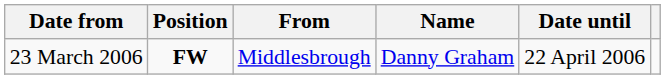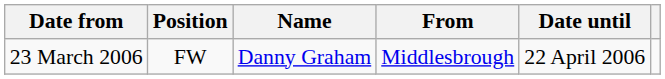 <table class="wikitable" style="text-align:center;">
 <tr>
 <th scope=col>Date from</th>
 <th scope=col>Position</th>
+<th scope=col>Name</th>
 <th scope=col>From</th>
-<th scope=col>Name</th>
 <th scope=col>Date until</th>
 <th scope=col></th>
 </tr>
 <tr>
 <td>23 March 2006</td>
-<td><strong>FW</strong></td>
+<td>FW</td>
+<td><a href='#'>Danny Graham</a></td>
 <td><a href='#'>Middlesbrough</a></td>
-<td><a href='#'>Danny Graham</a></td>
 <td>22 April 2006</td>
 <td></td>
 </tr>
 </table>
